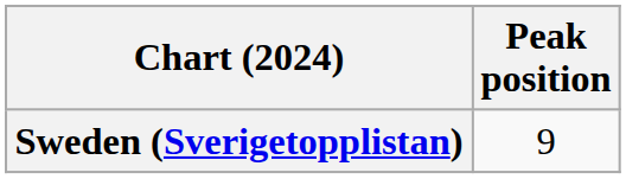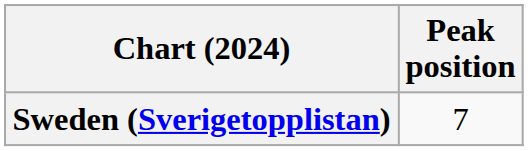 <table class="wikitable plainrowheaders" style="text-align:center">
 <tr>
 <th scope="col">Chart (2024)</th>
 <th scope="col">Peak<br>position</th>
 </tr>
 <tr>
 <th scope="row">Sweden (<a href='#'>Sverigetopplistan</a>)</th>
-<td>9</td>
+<td>7</td>
 </tr>
 </table>
